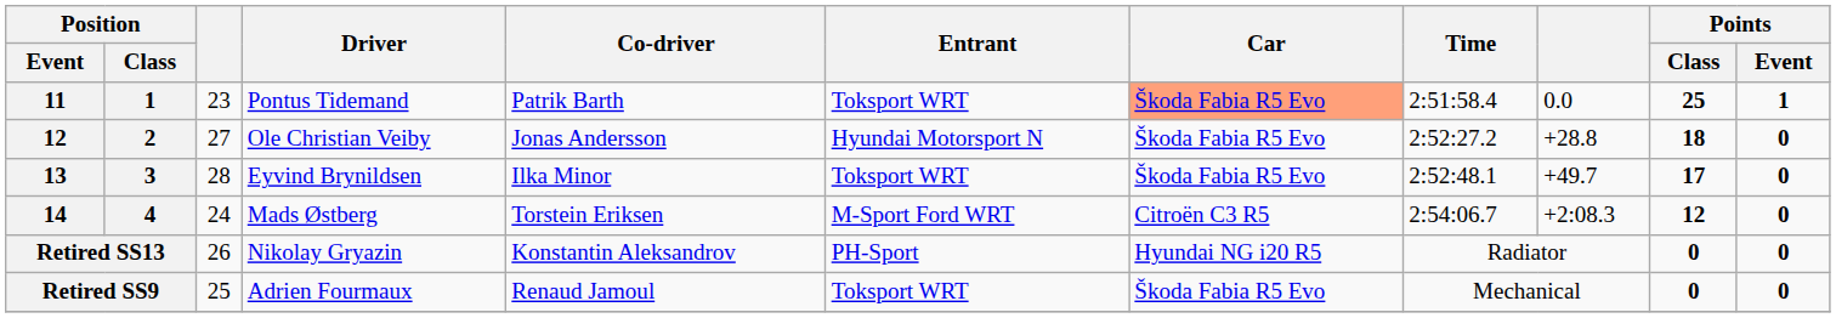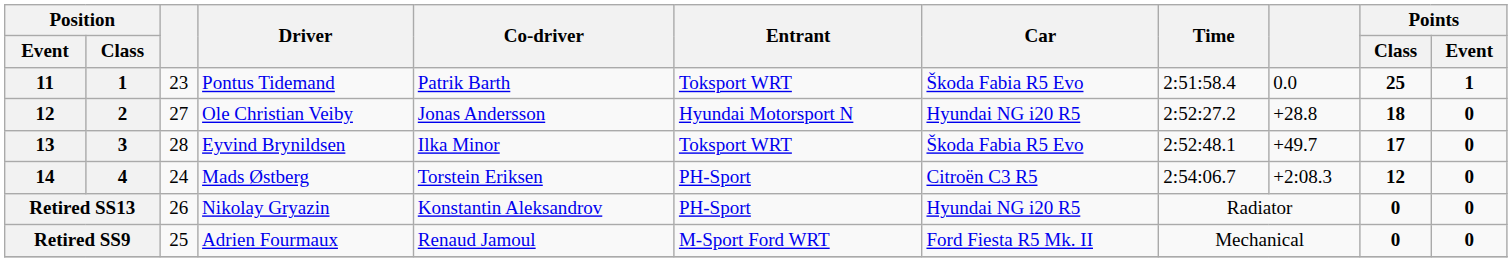 <table class="wikitable" width=85% style="font-size: 85%;">
 <tr>
 <th colspan="2">Position</th>
 <th rowspan="2"></th>
 <th rowspan="2">Driver</th>
 <th rowspan="2">Co-driver</th>
 <th rowspan="2">Entrant</th>
 <th rowspan="2">Car</th>
 <th rowspan="2">Time</th>
 <th rowspan="2"></th>
 <th colspan="2">Points</th>
 </tr>
 <tr>
 <th>Event</th>
 <th>Class</th>
 <th>Class</th>
 <th>Event</th>
 </tr>
 <tr>
 <th>11</th>
 <th>1</th>
 <td align="center">23</td>
 <td><a href='#'>Pontus Tidemand</a></td>
 <td><a href='#'>Patrik Barth</a></td>
 <td><a href='#'>Toksport WRT</a></td>
-<td style="background: lightsalmon;"><a href='#'>Škoda Fabia R5 Evo</a></td>
+<td><a href='#'>Škoda Fabia R5 Evo</a></td>
 <td>2:51:58.4</td>
 <td>0.0</td>
 <td align="center"><strong>25</strong></td>
 <td align="center"><strong>1</strong></td>
 </tr>
 <tr>
 <th>12</th>
 <th>2</th>
 <td align="center">27</td>
 <td><a href='#'>Ole Christian Veiby</a></td>
 <td><a href='#'>Jonas Andersson</a></td>
 <td><a href='#'>Hyundai Motorsport N</a></td>
-<td><a href='#'>Škoda Fabia R5 Evo</a></td>
+<td><a href='#'>Hyundai NG i20 R5</a></td>
 <td>2:52:27.2</td>
 <td>+28.8</td>
 <td align="center"><strong>18</strong></td>
 <td align="center"><strong>0</strong></td>
 </tr>
 <tr>
 <th>13</th>
 <th>3</th>
 <td align="center">28</td>
 <td><a href='#'>Eyvind Brynildsen</a></td>
 <td><a href='#'>Ilka Minor</a></td>
 <td><a href='#'>Toksport WRT</a></td>
 <td><a href='#'>Škoda Fabia R5 Evo</a></td>
 <td>2:52:48.1</td>
 <td>+49.7</td>
 <td align="center"><strong>17</strong></td>
 <td align="center"><strong>0</strong></td>
 </tr>
 <tr>
 <th>14</th>
 <th>4</th>
 <td align="center">24</td>
 <td><a href='#'>Mads Østberg</a></td>
 <td><a href='#'>Torstein Eriksen</a></td>
-<td><a href='#'>M-Sport Ford WRT</a></td>
+<td><a href='#'>PH-Sport</a></td>
 <td><a href='#'>Citroën C3 R5</a></td>
 <td>2:54:06.7</td>
 <td>+2:08.3</td>
 <td align="center"><strong>12</strong></td>
 <td align="center"><strong>0</strong></td>
 </tr>
 <tr>
 <th colspan="2">Retired SS13</th>
 <td align="center">26</td>
 <td><a href='#'>Nikolay Gryazin</a></td>
 <td><a href='#'>Konstantin Aleksandrov</a></td>
 <td><a href='#'>PH-Sport</a></td>
 <td><a href='#'>Hyundai NG i20 R5</a></td>
 <td align="center" colspan="2">Radiator</td>
 <td align="center"><strong>0</strong></td>
 <td align="center"><strong>0</strong></td>
 </tr>
 <tr>
 <th colspan="2">Retired SS9</th>
 <td align="center">25</td>
 <td><a href='#'>Adrien Fourmaux</a></td>
 <td><a href='#'>Renaud Jamoul</a></td>
-<td><a href='#'>Toksport WRT</a></td>
-<td><a href='#'>Škoda Fabia R5 Evo</a></td>
+<td><a href='#'>M-Sport Ford WRT</a></td>
+<td><a href='#'>Ford Fiesta R5 Mk. II</a></td>
 <td align="center" colspan="2">Mechanical</td>
 <td align="center"><strong>0</strong></td>
 <td align="center"><strong>0</strong></td>
 </tr>
 <tr>
 </tr>
 </table>
